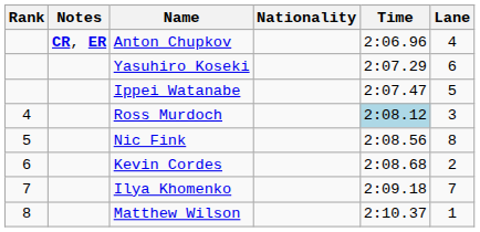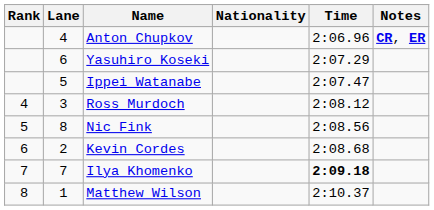 <table class="wikitable sortable" style="text-align:center">
 <tr>
 <th>Rank</th>
-<th>Notes</th>
+<th>Lane</th>
 <th>Name</th>
 <th>Nationality</th>
 <th>Time</th>
-<th>Lane</th>
+<th>Notes</th>
 </tr>
 <tr>
 <td></td>
-<td><strong><a href='#'>CR</a></strong>, <strong><a href='#'>ER</a></strong></td>
+<td>4</td>
 <td align=left><a href='#'>Anton Chupkov</a></td>
 <td align=left></td>
 <td>2:06.96</td>
-<td>4</td>
+<td><strong><a href='#'>CR</a></strong>, <strong><a href='#'>ER</a></strong></td>
 </tr>
 <tr>
 <td></td>
-<td></td>
+<td>6</td>
 <td align=left><a href='#'>Yasuhiro Koseki</a></td>
 <td align=left></td>
 <td>2:07.29</td>
-<td>6</td>
+<td></td>
 </tr>
 <tr>
 <td></td>
-<td></td>
+<td>5</td>
 <td align=left><a href='#'>Ippei Watanabe</a></td>
 <td align=left></td>
 <td>2:07.47</td>
-<td>5</td>
+<td></td>
 </tr>
 <tr>
 <td>4</td>
-<td></td>
+<td>3</td>
 <td align=left><a href='#'>Ross Murdoch</a></td>
 <td align=left></td>
-<td style="background: lightblue;">2:08.12</td>
-<td>3</td>
+<td>2:08.12</td>
+<td></td>
 </tr>
 <tr>
 <td>5</td>
-<td></td>
+<td>8</td>
 <td align=left><a href='#'>Nic Fink</a></td>
 <td align=left></td>
 <td>2:08.56</td>
-<td>8</td>
+<td></td>
 </tr>
 <tr>
 <td>6</td>
-<td></td>
+<td>2</td>
 <td align=left><a href='#'>Kevin Cordes</a></td>
 <td align=left></td>
 <td>2:08.68</td>
-<td>2</td>
+<td></td>
 </tr>
 <tr>
 <td>7</td>
-<td></td>
+<td>7</td>
 <td align=left><a href='#'>Ilya Khomenko</a></td>
 <td align=left></td>
-<td>2:09.18</td>
-<td>7</td>
+<td><strong>2:09.18</strong></td>
+<td></td>
 </tr>
 <tr>
 <td>8</td>
-<td></td>
+<td>1</td>
 <td align=left><a href='#'>Matthew Wilson</a></td>
 <td align=left></td>
 <td>2:10.37</td>
-<td>1</td>
+<td></td>
 </tr>
 </table>
